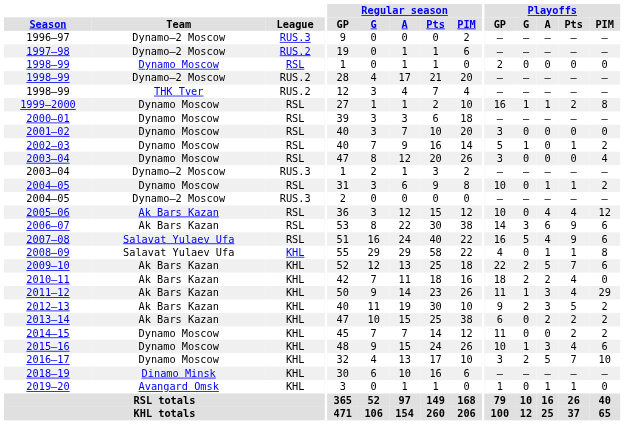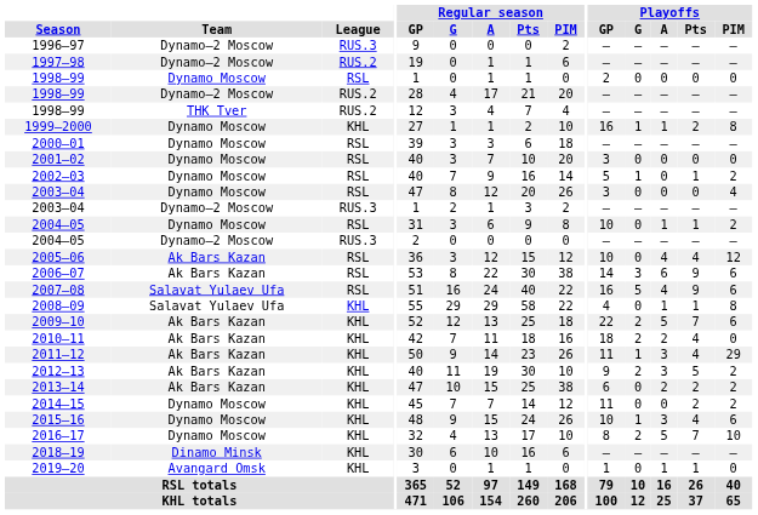 <table border="0" cellpadding="1" cellspacing="0" style="text-align:center; width:60em">
 <tr bgcolor="#e0e0e0">
 <th colspan="3" bgcolor="#ffffff"></th>
 <th rowspan="99" bgcolor="#ffffff"></th>
 <th colspan="5"><a href='#'>Regular season</a></th>
 <th rowspan="99" bgcolor="#ffffff"></th>
 <th colspan="5"><a href='#'>Playoffs</a></th>
 </tr>
 <tr bgcolor="#e0e0e0">
 <th><a href='#'>Season</a></th>
 <th>Team</th>
 <th>League</th>
 <th>GP</th>
 <th><a href='#'>G</a></th>
 <th><a href='#'>A</a></th>
 <th><a href='#'>Pts</a></th>
 <th><a href='#'>PIM</a></th>
 <th>GP</th>
 <th>G</th>
 <th>A</th>
 <th>Pts</th>
 <th>PIM</th>
 </tr>
 <tr>
 <td>1996–97</td>
 <td>Dynamo–2 Moscow</td>
 <td><a href='#'>RUS.3</a></td>
 <td>9</td>
 <td>0</td>
 <td>0</td>
 <td>0</td>
 <td>2</td>
 <td>—</td>
 <td>—</td>
 <td>—</td>
 <td>—</td>
 <td>—</td>
 </tr>
 <tr bgcolor="#f0f0f0">
 <td><a href='#'>1997–98</a></td>
 <td>Dynamo–2 Moscow</td>
 <td><a href='#'>RUS.2</a></td>
 <td>19</td>
 <td>0</td>
 <td>1</td>
 <td>1</td>
 <td>6</td>
 <td>—</td>
 <td>—</td>
 <td>—</td>
 <td>—</td>
 <td>—</td>
 </tr>
 <tr>
 <td><a href='#'>1998–99</a></td>
 <td><a href='#'>Dynamo Moscow</a></td>
 <td><a href='#'>RSL</a></td>
 <td>1</td>
 <td>0</td>
 <td>1</td>
 <td>1</td>
 <td>0</td>
 <td>2</td>
 <td>0</td>
 <td>0</td>
 <td>0</td>
 <td>0</td>
 </tr>
 <tr bgcolor="#f0f0f0">
 <td><a href='#'>1998–99</a></td>
 <td>Dynamo–2 Moscow</td>
 <td>RUS.2</td>
 <td>28</td>
 <td>4</td>
 <td>17</td>
 <td>21</td>
 <td>20</td>
 <td>—</td>
 <td>—</td>
 <td>—</td>
 <td>—</td>
 <td>—</td>
 </tr>
 <tr>
 <td>1998–99</td>
 <td><a href='#'>THK Tver</a></td>
 <td>RUS.2</td>
 <td>12</td>
 <td>3</td>
 <td>4</td>
 <td>7</td>
 <td>4</td>
 <td>—</td>
 <td>—</td>
 <td>—</td>
 <td>—</td>
 <td>—</td>
 </tr>
 <tr bgcolor="#f0f0f0">
 <td><a href='#'>1999–2000</a></td>
 <td>Dynamo Moscow</td>
-<td>RSL</td>
+<td>KHL</td>
 <td>27</td>
 <td>1</td>
 <td>1</td>
 <td>2</td>
 <td>10</td>
 <td>16</td>
 <td>1</td>
 <td>1</td>
 <td>2</td>
 <td>8</td>
 </tr>
 <tr>
 <td><a href='#'>2000–01</a></td>
 <td>Dynamo Moscow</td>
 <td>RSL</td>
 <td>39</td>
 <td>3</td>
 <td>3</td>
 <td>6</td>
 <td>18</td>
 <td>—</td>
 <td>—</td>
 <td>—</td>
 <td>—</td>
 <td>—</td>
 </tr>
 <tr bgcolor="#f0f0f0">
 <td><a href='#'>2001–02</a></td>
 <td>Dynamo Moscow</td>
 <td>RSL</td>
 <td>40</td>
 <td>3</td>
 <td>7</td>
 <td>10</td>
 <td>20</td>
 <td>3</td>
 <td>0</td>
 <td>0</td>
 <td>0</td>
 <td>0</td>
 </tr>
 <tr>
 <td><a href='#'>2002–03</a></td>
 <td>Dynamo Moscow</td>
 <td>RSL</td>
 <td>40</td>
 <td>7</td>
 <td>9</td>
 <td>16</td>
 <td>14</td>
 <td>5</td>
 <td>1</td>
 <td>0</td>
 <td>1</td>
 <td>2</td>
 </tr>
 <tr bgcolor="#f0f0f0">
 <td><a href='#'>2003–04</a></td>
 <td>Dynamo Moscow</td>
 <td>RSL</td>
 <td>47</td>
 <td>8</td>
 <td>12</td>
 <td>20</td>
 <td>26</td>
 <td>3</td>
 <td>0</td>
 <td>0</td>
 <td>0</td>
 <td>4</td>
 </tr>
 <tr>
 <td>2003–04</td>
 <td>Dynamo–2 Moscow</td>
 <td>RUS.3</td>
 <td>1</td>
 <td>2</td>
 <td>1</td>
 <td>3</td>
 <td>2</td>
 <td>—</td>
 <td>—</td>
 <td>—</td>
 <td>—</td>
 <td>—</td>
 </tr>
 <tr bgcolor="#f0f0f0">
 <td><a href='#'>2004–05</a></td>
 <td>Dynamo Moscow</td>
 <td>RSL</td>
 <td>31</td>
 <td>3</td>
 <td>6</td>
 <td>9</td>
 <td>8</td>
 <td>10</td>
 <td>0</td>
 <td>1</td>
 <td>1</td>
 <td>2</td>
 </tr>
 <tr>
 <td>2004–05</td>
 <td>Dynamo–2 Moscow</td>
 <td>RUS.3</td>
 <td>2</td>
 <td>0</td>
 <td>0</td>
 <td>0</td>
 <td>0</td>
 <td>—</td>
 <td>—</td>
 <td>—</td>
 <td>—</td>
 <td>—</td>
 </tr>
 <tr bgcolor="#f0f0f0">
 <td><a href='#'>2005–06</a></td>
 <td><a href='#'>Ak Bars Kazan</a></td>
 <td>RSL</td>
 <td>36</td>
 <td>3</td>
 <td>12</td>
 <td>15</td>
 <td>12</td>
 <td>10</td>
 <td>0</td>
 <td>4</td>
 <td>4</td>
 <td>12</td>
 </tr>
 <tr>
 <td><a href='#'>2006–07</a></td>
 <td>Ak Bars Kazan</td>
 <td>RSL</td>
 <td>53</td>
 <td>8</td>
 <td>22</td>
 <td>30</td>
 <td>38</td>
 <td>14</td>
 <td>3</td>
 <td>6</td>
 <td>9</td>
 <td>6</td>
 </tr>
 <tr bgcolor="#f0f0f0">
 <td><a href='#'>2007–08</a></td>
 <td><a href='#'>Salavat Yulaev Ufa</a></td>
 <td>RSL</td>
 <td>51</td>
 <td>16</td>
 <td>24</td>
 <td>40</td>
 <td>22</td>
 <td>16</td>
 <td>5</td>
 <td>4</td>
 <td>9</td>
 <td>6</td>
 </tr>
 <tr>
 <td><a href='#'>2008–09</a></td>
 <td>Salavat Yulaev Ufa</td>
 <td><a href='#'>KHL</a></td>
 <td>55</td>
 <td>29</td>
 <td>29</td>
 <td>58</td>
 <td>22</td>
 <td>4</td>
 <td>0</td>
 <td>1</td>
 <td>1</td>
 <td>8</td>
 </tr>
 <tr bgcolor="#f0f0f0">
 <td><a href='#'>2009–10</a></td>
 <td>Ak Bars Kazan</td>
 <td>KHL</td>
 <td>52</td>
 <td>12</td>
 <td>13</td>
 <td>25</td>
 <td>18</td>
 <td>22</td>
 <td>2</td>
 <td>5</td>
 <td>7</td>
 <td>6</td>
 </tr>
 <tr>
 <td><a href='#'>2010–11</a></td>
 <td>Ak Bars Kazan</td>
 <td>KHL</td>
 <td>42</td>
 <td>7</td>
 <td>11</td>
 <td>18</td>
 <td>16</td>
 <td>18</td>
 <td>2</td>
 <td>2</td>
 <td>4</td>
 <td>0</td>
 </tr>
 <tr bgcolor="#f0f0f0">
 <td><a href='#'>2011–12</a></td>
 <td>Ak Bars Kazan</td>
 <td>KHL</td>
 <td>50</td>
 <td>9</td>
 <td>14</td>
 <td>23</td>
 <td>26</td>
 <td>11</td>
 <td>1</td>
 <td>3</td>
 <td>4</td>
 <td>29</td>
 </tr>
 <tr>
 <td><a href='#'>2012–13</a></td>
 <td>Ak Bars Kazan</td>
 <td>KHL</td>
 <td>40</td>
 <td>11</td>
 <td>19</td>
 <td>30</td>
 <td>10</td>
 <td>9</td>
 <td>2</td>
 <td>3</td>
 <td>5</td>
 <td>2</td>
 </tr>
 <tr bgcolor="#f0f0f0">
 <td><a href='#'>2013–14</a></td>
 <td>Ak Bars Kazan</td>
 <td>KHL</td>
 <td>47</td>
 <td>10</td>
 <td>15</td>
 <td>25</td>
 <td>38</td>
 <td>6</td>
 <td>0</td>
 <td>2</td>
 <td>2</td>
 <td>2</td>
 </tr>
 <tr>
 <td><a href='#'>2014–15</a></td>
 <td>Dynamo Moscow</td>
 <td>KHL</td>
 <td>45</td>
 <td>7</td>
 <td>7</td>
 <td>14</td>
 <td>12</td>
 <td>11</td>
 <td>0</td>
 <td>0</td>
 <td>2</td>
 <td>2</td>
 </tr>
 <tr bgcolor="#f0f0f0">
 <td><a href='#'>2015–16</a></td>
 <td>Dynamo Moscow</td>
 <td>KHL</td>
 <td>48</td>
 <td>9</td>
 <td>15</td>
 <td>24</td>
 <td>26</td>
 <td>10</td>
 <td>1</td>
 <td>3</td>
 <td>4</td>
 <td>6</td>
 </tr>
 <tr>
 <td><a href='#'>2016–17</a></td>
 <td>Dynamo Moscow</td>
 <td>KHL</td>
 <td>32</td>
 <td>4</td>
 <td>13</td>
 <td>17</td>
 <td>10</td>
-<td>3</td>
+<td>8</td>
 <td>2</td>
 <td>5</td>
 <td>7</td>
 <td>10</td>
 </tr>
 <tr bgcolor="#f0f0f0">
 <td><a href='#'>2018–19</a></td>
 <td><a href='#'>Dinamo Minsk</a></td>
 <td>KHL</td>
 <td>30</td>
 <td>6</td>
 <td>10</td>
 <td>16</td>
 <td>6</td>
 <td>—</td>
 <td>—</td>
 <td>—</td>
 <td>—</td>
 <td>—</td>
 </tr>
 <tr>
 <td><a href='#'>2019–20</a></td>
 <td><a href='#'>Avangard Omsk</a></td>
 <td>KHL</td>
 <td>3</td>
 <td>0</td>
 <td>1</td>
 <td>1</td>
 <td>0</td>
 <td>1</td>
 <td>0</td>
 <td>1</td>
 <td>1</td>
 <td>0</td>
 </tr>
 <tr bgcolor="#e0e0e0">
 <th colspan="3">RSL totals</th>
 <th>365</th>
 <th>52</th>
 <th>97</th>
 <th>149</th>
 <th>168</th>
 <th>79</th>
 <th>10</th>
 <th>16</th>
 <th>26</th>
 <th>40</th>
 </tr>
 <tr bgcolor="#e0e0e0">
 <th colspan="3">KHL totals</th>
 <th>471</th>
 <th>106</th>
 <th>154</th>
 <th>260</th>
 <th>206</th>
 <th>100</th>
 <th>12</th>
 <th>25</th>
 <th>37</th>
 <th>65</th>
 </tr>
 </table>
